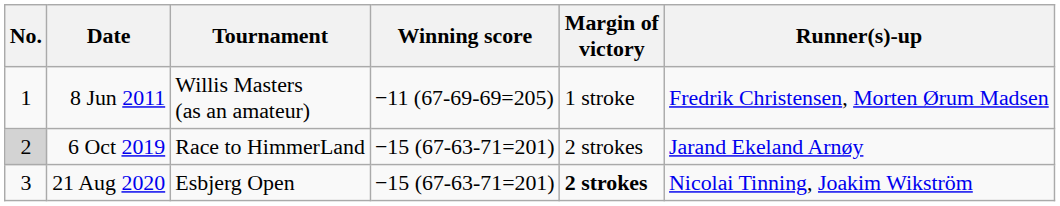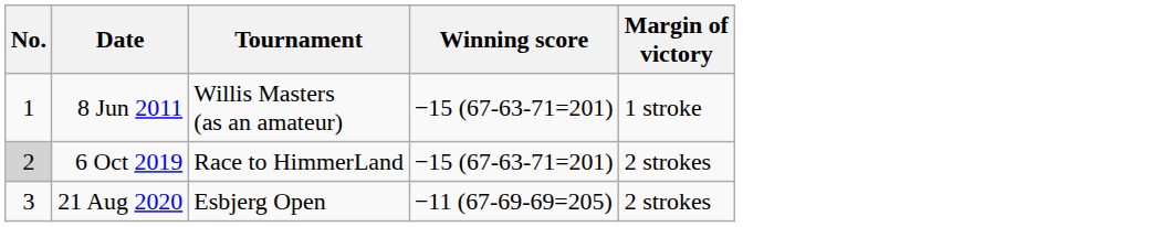 <table class="wikitable" style="font-size:95%;">
 <tr>
 <th>No.</th>
 <th>Date</th>
 <th>Tournament</th>
 <th>Winning score</th>
 <th>Margin of<br>victory</th>
-<th>Runner(s)-up</th>
 </tr>
 <tr>
 <td align=center>1</td>
 <td align=right>8 Jun <a href='#'>2011</a></td>
 <td>Willis Masters<br>(as an amateur)</td>
-<td>−11 (67-69-69=205)</td>
+<td>−15 (67-63-71=201)</td>
 <td>1 stroke</td>
-<td> <a href='#'>Fredrik Christensen</a>,  <a href='#'>Morten Ørum Madsen</a></td>
 </tr>
 <tr>
 <td align=center style="background: lightgrey;">2</td>
 <td align=right>6 Oct <a href='#'>2019</a></td>
 <td>Race to HimmerLand</td>
 <td>−15 (67-63-71=201)</td>
 <td>2 strokes</td>
-<td> <a href='#'>Jarand Ekeland Arnøy</a></td>
 </tr>
 <tr>
 <td align=center>3</td>
 <td align=right>21 Aug <a href='#'>2020</a></td>
 <td>Esbjerg Open</td>
-<td>−15 (67-63-71=201)</td>
-<td><strong>2 strokes</strong></td>
-<td> <a href='#'>Nicolai Tinning</a>,  <a href='#'>Joakim Wikström</a></td>
+<td>−11 (67-69-69=205)</td>
+<td>2 strokes</td>
 </tr>
 </table>
